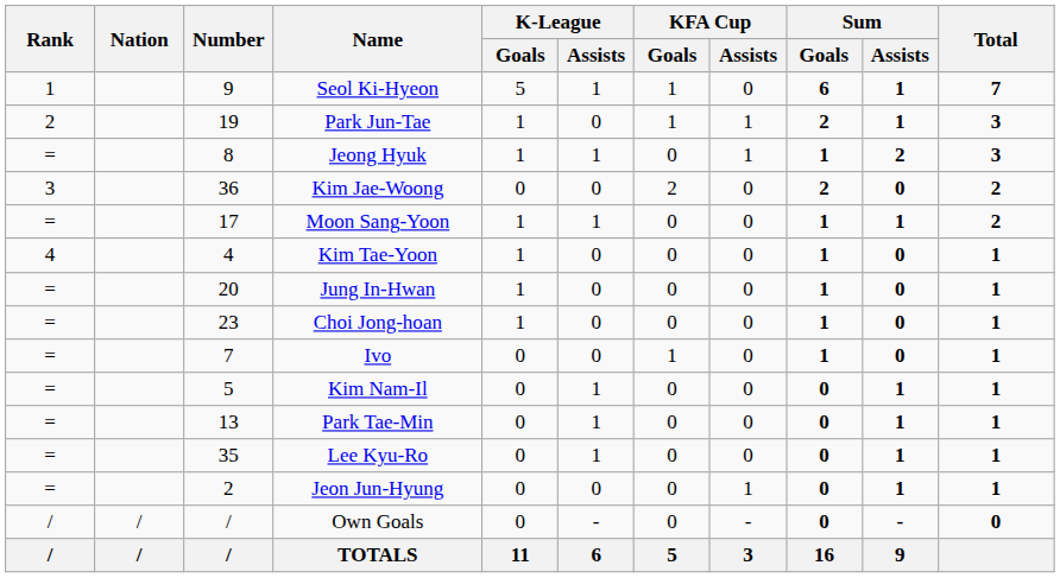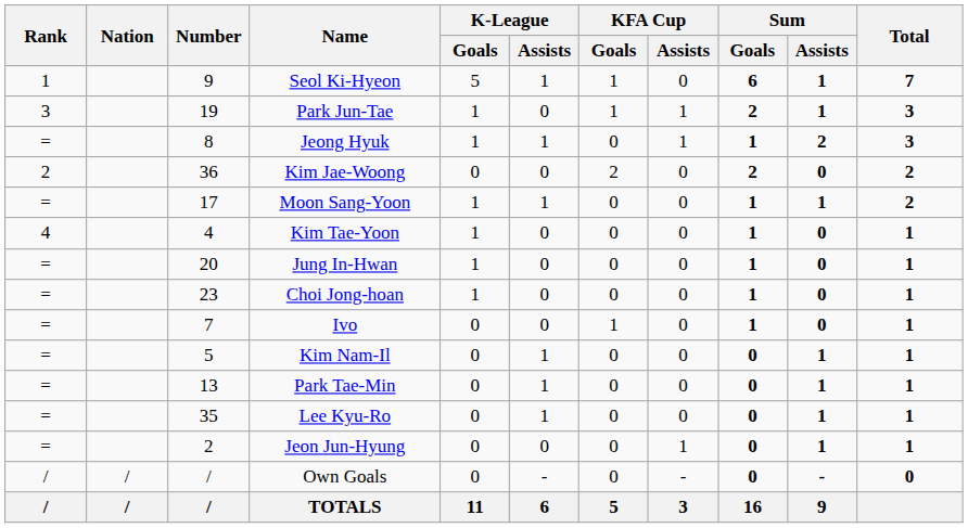 <table class="wikitable" style="font-size: 95%; text-align: center;">
 <tr>
 <th rowspan=2 width=60>Rank</th>
 <th rowspan=2 width=60>Nation</th>
 <th rowspan=2 width=60>Number</th>
 <th rowspan=2 width=150>Name</th>
 <th colspan=2 width=100>K-League</th>
 <th colspan=2 width=100>KFA Cup</th>
 <th colspan=2 width=100>Sum</th>
 <th rowspan=2 width=80>Total</th>
 </tr>
 <tr>
 <th width=50>Goals</th>
 <th width=50>Assists</th>
 <th width=50>Goals</th>
 <th width=50>Assists</th>
 <th width=50>Goals</th>
 <th width=50>Assists</th>
 </tr>
 <tr>
 <td>1</td>
 <td></td>
 <td>9</td>
 <td><a href='#'>Seol Ki-Hyeon</a></td>
 <td>5</td>
 <td>1</td>
 <td>1</td>
 <td>0</td>
 <td><strong>6</strong></td>
 <td><strong>1</strong></td>
 <td><strong>7</strong></td>
 </tr>
 <tr>
-<td>2</td>
+<td>3</td>
 <td></td>
 <td>19</td>
 <td><a href='#'>Park Jun-Tae</a></td>
 <td>1</td>
 <td>0</td>
 <td>1</td>
 <td>1</td>
 <td><strong>2</strong></td>
 <td><strong>1</strong></td>
 <td><strong>3</strong></td>
 </tr>
 <tr>
 <td>=</td>
 <td></td>
 <td>8</td>
 <td><a href='#'>Jeong Hyuk</a></td>
 <td>1</td>
 <td>1</td>
 <td>0</td>
 <td>1</td>
 <td><strong>1</strong></td>
 <td><strong>2</strong></td>
 <td><strong>3</strong></td>
 </tr>
 <tr>
-<td>3</td>
+<td>2</td>
 <td></td>
 <td>36</td>
 <td><a href='#'>Kim Jae-Woong</a></td>
 <td>0</td>
 <td>0</td>
 <td>2</td>
 <td>0</td>
 <td><strong>2</strong></td>
 <td><strong>0</strong></td>
 <td><strong>2</strong></td>
 </tr>
 <tr>
 <td>=</td>
 <td></td>
 <td>17</td>
 <td><a href='#'>Moon Sang-Yoon</a></td>
 <td>1</td>
 <td>1</td>
 <td>0</td>
 <td>0</td>
 <td><strong>1</strong></td>
 <td><strong>1</strong></td>
 <td><strong>2</strong></td>
 </tr>
 <tr>
 <td>4</td>
 <td></td>
 <td>4</td>
 <td><a href='#'>Kim Tae-Yoon</a></td>
 <td>1</td>
 <td>0</td>
 <td>0</td>
 <td>0</td>
 <td><strong>1</strong></td>
 <td><strong>0</strong></td>
 <td><strong>1</strong></td>
 </tr>
 <tr>
 <td>=</td>
 <td></td>
 <td>20</td>
 <td><a href='#'>Jung In-Hwan</a></td>
 <td>1</td>
 <td>0</td>
 <td>0</td>
 <td>0</td>
 <td><strong>1</strong></td>
 <td><strong>0</strong></td>
 <td><strong>1</strong></td>
 </tr>
 <tr>
 <td>=</td>
 <td></td>
 <td>23</td>
 <td><a href='#'>Choi Jong-hoan</a></td>
 <td>1</td>
 <td>0</td>
 <td>0</td>
 <td>0</td>
 <td><strong>1</strong></td>
 <td><strong>0</strong></td>
 <td><strong>1</strong></td>
 </tr>
 <tr>
 <td>=</td>
 <td></td>
 <td>7</td>
 <td><a href='#'>Ivo</a></td>
 <td>0</td>
 <td>0</td>
 <td>1</td>
 <td>0</td>
 <td><strong>1</strong></td>
 <td><strong>0</strong></td>
 <td><strong>1</strong></td>
 </tr>
 <tr>
 <td>=</td>
 <td></td>
 <td>5</td>
 <td><a href='#'>Kim Nam-Il</a></td>
 <td>0</td>
 <td>1</td>
 <td>0</td>
 <td>0</td>
 <td><strong>0</strong></td>
 <td><strong>1</strong></td>
 <td><strong>1</strong></td>
 </tr>
 <tr>
 <td>=</td>
 <td></td>
 <td>13</td>
 <td><a href='#'>Park Tae-Min</a></td>
 <td>0</td>
 <td>1</td>
 <td>0</td>
 <td>0</td>
 <td><strong>0</strong></td>
 <td><strong>1</strong></td>
 <td><strong>1</strong></td>
 </tr>
 <tr>
 <td>=</td>
 <td></td>
 <td>35</td>
 <td><a href='#'>Lee Kyu-Ro</a></td>
 <td>0</td>
 <td>1</td>
 <td>0</td>
 <td>0</td>
 <td><strong>0</strong></td>
 <td><strong>1</strong></td>
 <td><strong>1</strong></td>
 </tr>
 <tr>
 <td>=</td>
 <td></td>
 <td>2</td>
 <td><a href='#'>Jeon Jun-Hyung</a></td>
 <td>0</td>
 <td>0</td>
 <td>0</td>
 <td>1</td>
 <td><strong>0</strong></td>
 <td><strong>1</strong></td>
 <td><strong>1</strong></td>
 </tr>
 <tr>
 <td>/</td>
 <td>/</td>
 <td>/</td>
 <td>Own Goals</td>
 <td>0</td>
 <td>-</td>
 <td>0</td>
 <td>-</td>
 <td><strong>0</strong></td>
 <td><strong>-</strong></td>
 <td><strong>0</strong></td>
 </tr>
 <tr>
 <th>/</th>
 <th>/</th>
 <th>/</th>
 <th>TOTALS</th>
 <th>11</th>
 <th>6</th>
 <th>5</th>
 <th>3</th>
 <th>16</th>
 <th>9</th>
 <th></th>
 </tr>
 </table>
